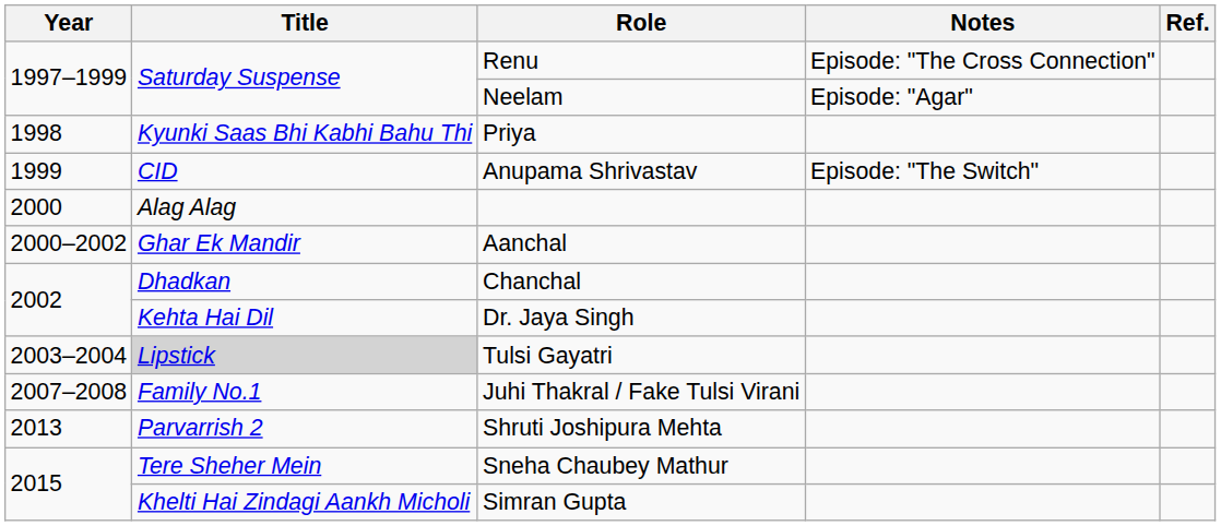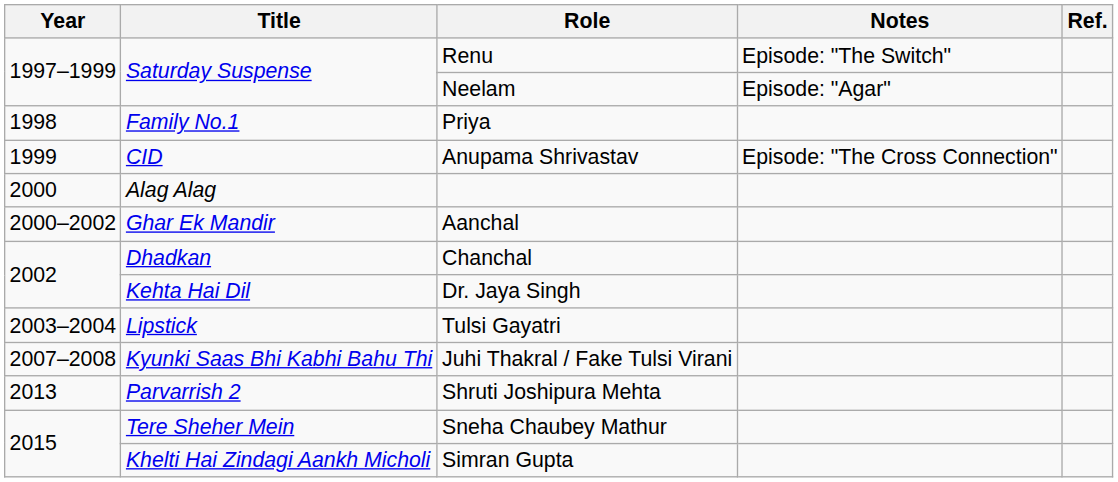 <table class="wikitable sortable">
 <tr>
 <th>Year</th>
 <th>Title</th>
 <th>Role</th>
 <th class="unsortable">Notes</th>
 <th class="unsortable">Ref.</th>
 </tr>
 <tr>
 <td rowspan="2">1997–1999</td>
 <td rowspan="2"><em><a href='#'>Saturday Suspense</a></em></td>
 <td>Renu</td>
-<td>Episode: "The Cross Connection"</td>
+<td>Episode: "The Switch"</td>
 <td></td>
 </tr>
 <tr>
 <td>Neelam</td>
 <td>Episode: "Agar"</td>
 <td></td>
 </tr>
 <tr>
 <td>1998</td>
-<td><em><a href='#'>Kyunki Saas Bhi Kabhi Bahu Thi</a></em></td>
+<td><em><a href='#'>Family No.1</a></em></td>
 <td>Priya</td>
 <td></td>
 <td></td>
 </tr>
 <tr>
 <td>1999</td>
 <td><a href='#'><em>CID</em></a></td>
 <td>Anupama Shrivastav</td>
-<td>Episode: "The Switch"</td>
+<td>Episode: "The Cross Connection"</td>
 <td></td>
 </tr>
 <tr>
 <td>2000</td>
 <td><em>Alag Alag</em></td>
 <td></td>
 <td></td>
 <td></td>
 </tr>
 <tr>
 <td>2000–2002</td>
 <td><em><a href='#'>Ghar Ek Mandir</a></em></td>
 <td>Aanchal</td>
 <td></td>
 <td></td>
 </tr>
 <tr>
 <td rowspan="2">2002</td>
 <td><em><a href='#'>Dhadkan</a></em></td>
 <td>Chanchal</td>
 <td></td>
 <td></td>
 </tr>
 <tr>
 <td><em><a href='#'>Kehta Hai Dil</a></em></td>
 <td>Dr. Jaya Singh</td>
 <td></td>
 <td></td>
 </tr>
 <tr>
 <td>2003–2004</td>
-<td style="background: lightgrey;"><em><a href='#'>Lipstick</a></em></td>
+<td><em><a href='#'>Lipstick</a></em></td>
 <td>Tulsi Gayatri</td>
 <td></td>
 <td></td>
 </tr>
 <tr>
 <td>2007–2008</td>
-<td><em><a href='#'>Family No.1</a></em></td>
+<td><em><a href='#'>Kyunki Saas Bhi Kabhi Bahu Thi</a></em></td>
 <td>Juhi Thakral / Fake Tulsi Virani</td>
 <td></td>
 <td></td>
 </tr>
 <tr>
 <td>2013</td>
 <td><em><a href='#'>Parvarrish 2</a></em></td>
 <td>Shruti Joshipura Mehta</td>
 <td></td>
 <td></td>
 </tr>
 <tr>
 <td rowspan="2">2015</td>
 <td><em><a href='#'>Tere Sheher Mein</a></em></td>
 <td>Sneha Chaubey Mathur</td>
 <td></td>
 <td></td>
 </tr>
 <tr>
 <td><em><a href='#'>Khelti Hai Zindagi Aankh Micholi</a></em></td>
 <td>Simran Gupta</td>
 <td></td>
 <td></td>
 </tr>
 </table>
